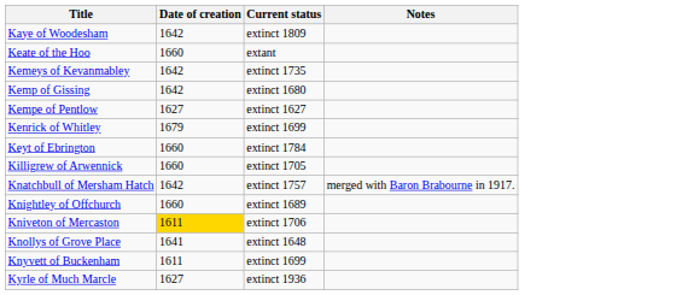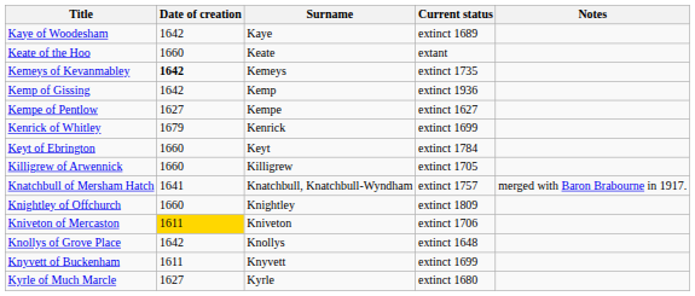 <table class="wikitable">
 <tr>
 <th>Title</th>
 <th>Date of creation</th>
+<th>Surname</th>
 <th>Current status</th>
 <th>Notes</th>
 </tr>
 <tr>
 <td><a href='#'>Kaye of Woodesham</a></td>
 <td>1642</td>
-<td>extinct 1809</td>
+<td>Kaye</td>
+<td>extinct 1689</td>
 <td> </td>
 </tr>
 <tr>
 <td><a href='#'>Keate of the Hoo</a></td>
 <td>1660</td>
+<td>Keate</td>
 <td>extant</td>
 <td> </td>
 </tr>
 <tr>
 <td><a href='#'>Kemeys of Kevanmabley</a></td>
-<td>1642</td>
+<td><strong>1642</strong></td>
+<td>Kemeys</td>
 <td>extinct 1735</td>
 <td> </td>
 </tr>
 <tr>
 <td><a href='#'>Kemp of Gissing</a></td>
 <td>1642</td>
-<td>extinct 1680</td>
+<td>Kemp</td>
+<td>extinct 1936</td>
 <td> </td>
 </tr>
 <tr>
 <td><a href='#'>Kempe of Pentlow</a></td>
 <td>1627</td>
+<td>Kempe</td>
 <td>extinct 1627</td>
 <td> </td>
 </tr>
 <tr>
 <td><a href='#'>Kenrick of Whitley</a></td>
 <td>1679</td>
+<td>Kenrick</td>
 <td>extinct 1699</td>
 <td> </td>
 </tr>
 <tr>
 <td><a href='#'>Keyt of Ebrington</a></td>
 <td>1660</td>
+<td>Keyt</td>
 <td>extinct 1784</td>
 <td> </td>
 </tr>
 <tr>
 <td><a href='#'>Killigrew of Arwennick</a></td>
 <td>1660</td>
+<td>Killigrew</td>
 <td>extinct 1705</td>
 <td> </td>
 </tr>
 <tr>
 <td><a href='#'>Knatchbull of Mersham Hatch</a></td>
-<td>1642</td>
+<td>1641</td>
+<td>Knatchbull, Knatchbull-Wyndham</td>
 <td>extinct 1757</td>
 <td>merged with <a href='#'>Baron Brabourne</a> in 1917.</td>
 </tr>
 <tr>
 <td><a href='#'>Knightley of Offchurch</a></td>
 <td>1660</td>
-<td>extinct 1689</td>
+<td>Knightley</td>
+<td>extinct 1809</td>
 <td> </td>
 </tr>
 <tr>
 <td><a href='#'>Kniveton of Mercaston</a></td>
 <td style="background: gold;">1611</td>
+<td>Kniveton</td>
 <td>extinct 1706</td>
 <td> </td>
 </tr>
 <tr>
 <td><a href='#'>Knollys of Grove Place</a></td>
-<td>1641</td>
+<td>1642</td>
+<td>Knollys</td>
 <td>extinct 1648</td>
 <td> </td>
 </tr>
 <tr>
 <td><a href='#'>Knyvett of Buckenham</a></td>
 <td>1611</td>
+<td>Knyvett</td>
 <td>extinct 1699</td>
 <td> </td>
 </tr>
 <tr>
 <td><a href='#'>Kyrle of Much Marcle</a></td>
 <td>1627</td>
-<td>extinct 1936</td>
+<td>Kyrle</td>
+<td>extinct 1680</td>
 <td> </td>
 </tr>
 </table>
